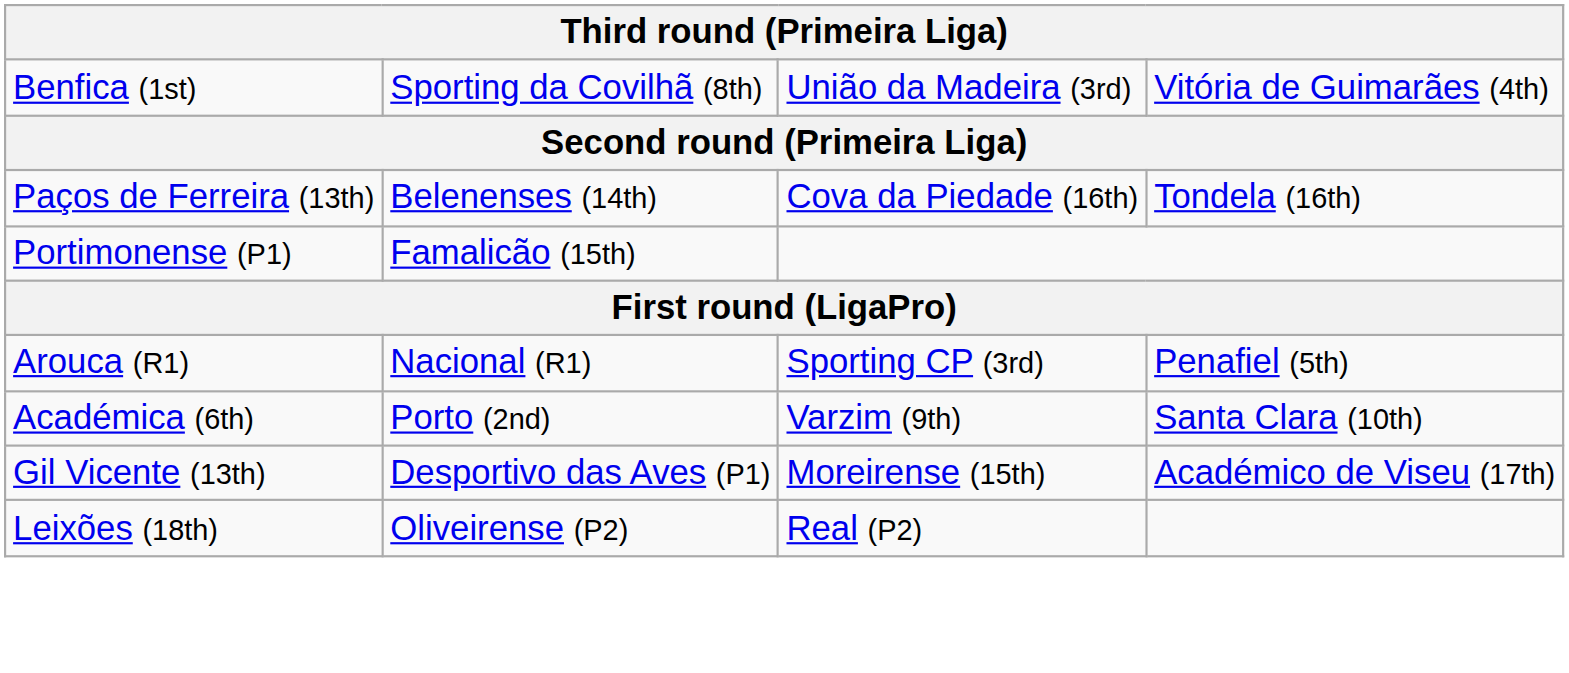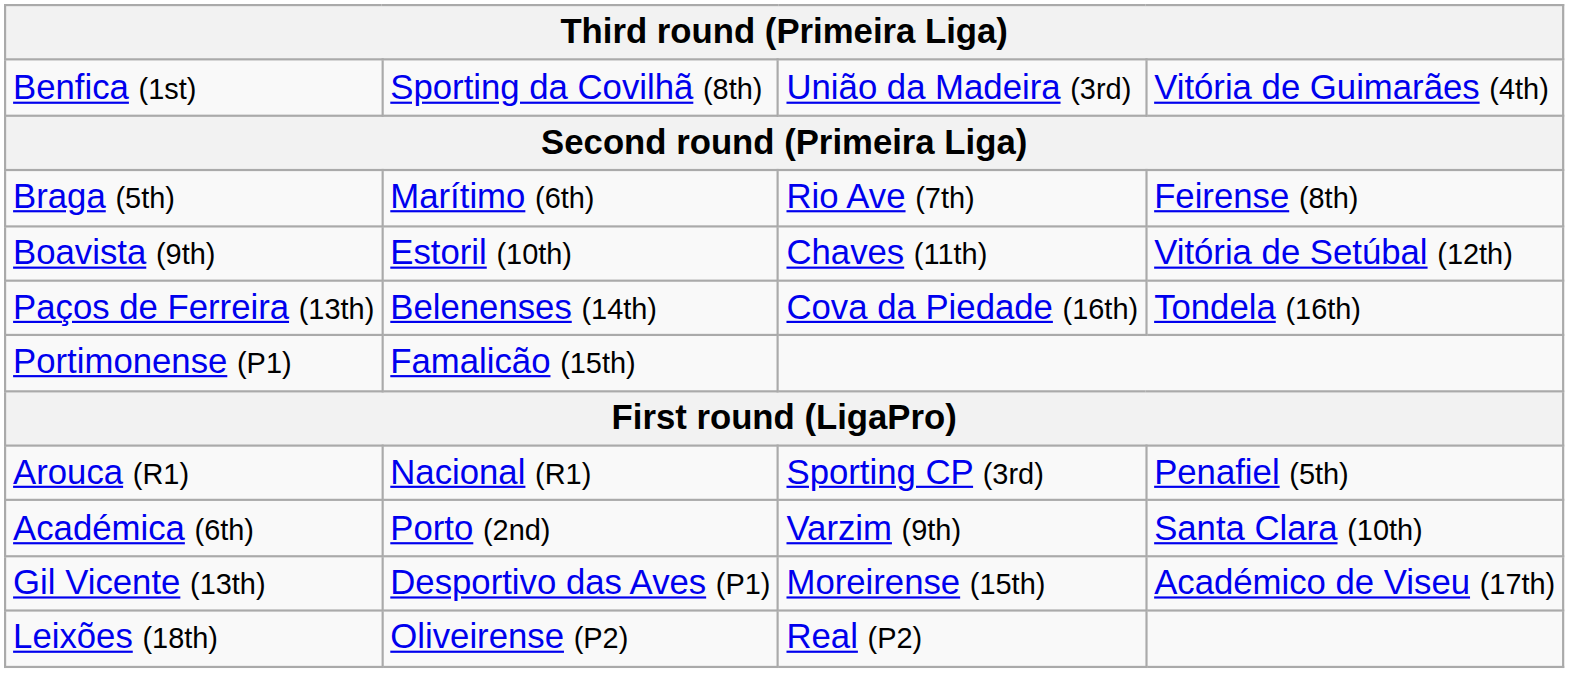 <table class="wikitable">
 <tr>
 <th colspan="4">Third round (Primeira Liga)</th>
 </tr>
 <tr>
 <td><a href='#'>Benfica</a> <small>(1st)</small></td>
 <td><a href='#'>Sporting da Covilhã</a> <small>(8th)</small></td>
 <td><a href='#'>União da Madeira</a> <small>(3rd)</small></td>
 <td><a href='#'>Vitória de Guimarães</a> <small>(4th)</small></td>
 </tr>
 <tr>
 <th colspan="4">Second round (Primeira Liga)</th>
+</tr>
+<tr>
+<td><a href='#'>Braga</a> <small>(5th)</small></td>
+<td><a href='#'>Marítimo</a> <small>(6th)</small></td>
+<td><a href='#'>Rio Ave</a> <small>(7th)</small></td>
+<td><a href='#'>Feirense</a> <small>(8th)</small></td>
+</tr>
+<tr>
+<td><a href='#'>Boavista</a> <small>(9th)</small></td>
+<td><a href='#'>Estoril</a> <small>(10th)</small></td>
+<td><a href='#'>Chaves</a> <small>(11th)</small></td>
+<td><a href='#'>Vitória de Setúbal</a> <small>(12th)</small></td>
 </tr>
 <tr>
 <td><a href='#'>Paços de Ferreira</a> <small>(13th)</small></td>
 <td><a href='#'>Belenenses</a> <small>(14th)</small></td>
 <td><a href='#'>Cova da Piedade</a> <small>(16th)</small></td>
 <td><a href='#'>Tondela</a> <small>(16th)</small></td>
 </tr>
 <tr>
 <td><a href='#'>Portimonense</a> <small>(P1)</small></td>
 <td><a href='#'>Famalicão</a> <small>(15th)</small></td>
 <td colspan="2"></td>
 </tr>
 <tr>
 <th colspan="4">First round (LigaPro)</th>
 </tr>
 <tr>
 <td><a href='#'>Arouca</a> <small>(R1)</small></td>
 <td><a href='#'>Nacional</a> <small>(R1)</small></td>
 <td><a href='#'>Sporting CP</a> <small>(3rd)</small></td>
 <td><a href='#'>Penafiel</a> <small>(5th)</small></td>
 </tr>
 <tr>
 <td><a href='#'>Académica</a> <small>(6th)</small></td>
 <td><a href='#'>Porto</a> <small>(2nd)</small></td>
 <td><a href='#'>Varzim</a> <small>(9th)</small></td>
 <td><a href='#'>Santa Clara</a> <small>(10th)</small></td>
 </tr>
 <tr>
 <td><a href='#'>Gil Vicente</a> <small>(13th)</small></td>
 <td><a href='#'>Desportivo das Aves</a> <small>(P1)</small></td>
 <td><a href='#'>Moreirense</a> <small>(15th)</small></td>
 <td><a href='#'>Académico de Viseu</a> <small>(17th)</small></td>
 </tr>
 <tr>
 <td><a href='#'>Leixões</a> <small>(18th)</small></td>
 <td><a href='#'>Oliveirense</a> <small>(P2)</small></td>
 <td><a href='#'>Real</a> <small>(P2)</small></td>
 <td></td>
 </tr>
 </table>
